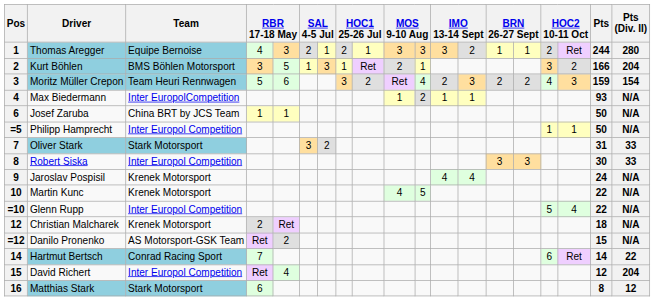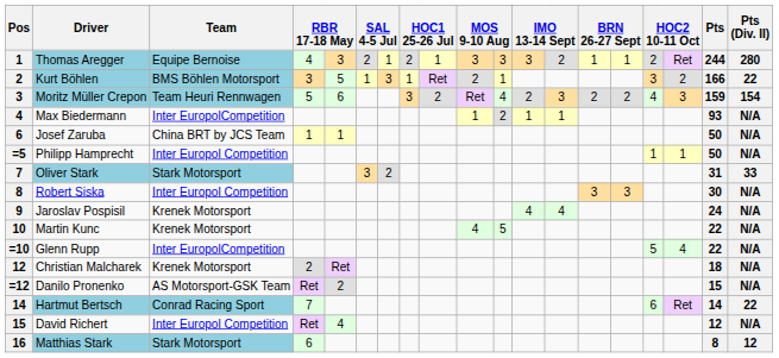 <table class="wikitable" style="font-size: 85%; text-align:center">
 <tr>
 <th valign=middle>Pos</th>
 <th valign=middle>Driver</th>
 <th valign=middle>Team</th>
 <th colspan=2><br><a href='#'>RBR</a><br>17-18 May</th>
 <th colspan=2><br><a href='#'>SAL</a><br>4-5 Jul</th>
 <th colspan=2><br><a href='#'>HOC1</a><br>25-26 Jul</th>
 <th colspan=2><br><a href='#'>MOS</a><br>9-10 Aug</th>
 <th colspan=2><br><a href='#'>IMO</a><br>13-14 Sept</th>
 <th colspan=2><br><a href='#'>BRN</a><br>26-27 Sept</th>
 <th colspan=2><br><a href='#'>HOC2</a><br>10-11 Oct</th>
 <th valign="middle">Pts</th>
 <th valign="middle">Pts<br>(Div. II)</th>
 </tr>
 <tr>
 <th>1</th>
 <td align="left" style="background:#8fcfdf;"> Thomas Aregger</td>
 <td align="left" style="background:#8fcfdf;">Equipe Bernoise</td>
 <td style="background:#dfffdf">4</td>
 <td style="background:#ffdf9f">3</td>
 <td style="background:#dfdfdf">2</td>
 <td style="background:#FFFFBF">1</td>
 <td style="background:#dfdfdf">2</td>
 <td style="background:#FFFFBF">1</td>
 <td style="background:#ffdf9f">3</td>
 <td style="background:#ffdf9f">3</td>
 <td style="background:#ffdf9f">3</td>
 <td style="background:#dfdfdf">2</td>
 <td style="background:#FFFFBF">1</td>
 <td style="background:#FFFFBF">1</td>
 <td style="background:#dfdfdf">2</td>
 <td style="background:#efcfff">Ret</td>
 <th>244</th>
 <th>280</th>
 </tr>
 <tr>
 <th>2</th>
 <td align="left" style="background:#8fcfdf;"> Kurt Böhlen</td>
 <td align="left" style="background:#8fcfdf;">BMS Böhlen Motorsport</td>
 <td style="background:#ffdf9f">3</td>
 <td style="background:#dfffdf">5</td>
 <td style="background:#FFFFBF">1</td>
 <td style="background:#ffdf9f">3</td>
 <td style="background:#FFFFBF">1</td>
 <td style="background:#efcfff">Ret</td>
 <td style="background:#dfdfdf">2</td>
 <td style="background:#FFFFBF">1</td>
 <td></td>
 <td></td>
 <td></td>
 <td></td>
 <td style="background:#ffdf9f">3</td>
 <td style="background:#dfdfdf">2</td>
 <th>166</th>
-<th>204</th>
+<th>22</th>
 </tr>
 <tr>
 <th>3</th>
 <td align="left" style="background:#8fcfdf;"> Moritz Müller Crepon</td>
 <td align="left" style="background:#8fcfdf;">Team Heuri Rennwagen</td>
 <td style="background:#dfffdf">5</td>
 <td style="background:#dfffdf">6</td>
 <td></td>
 <td></td>
 <td style="background:#ffdf9f">3</td>
 <td style="background:#dfdfdf">2</td>
 <td style="background:#efcfff">Ret</td>
 <td style="background:#dfffdf">4</td>
 <td style="background:#dfdfdf">2</td>
 <td style="background:#ffdf9f">3</td>
 <td style="background:#dfdfdf">2</td>
 <td style="background:#dfdfdf">2</td>
 <td style="background:#dfffdf">4</td>
 <td style="background:#ffdf9f">3</td>
 <th>159</th>
 <th>154</th>
 </tr>
 <tr>
 <th>4</th>
 <td align=left> Max Biedermann</td>
 <td align=left><a href='#'>Inter EuropolCompetition</a></td>
 <td></td>
 <td></td>
 <td></td>
 <td></td>
 <td></td>
 <td></td>
 <td style="background:#FFFFBF">1</td>
 <td style="background:#dfdfdf">2</td>
 <td style="background:#FFFFBF">1</td>
 <td style="background:#FFFFBF">1</td>
 <td></td>
 <td></td>
 <td></td>
 <td></td>
 <th>93</th>
 <th>N/A</th>
 </tr>
 <tr>
 <th>6</th>
 <td align=left> Josef Zaruba</td>
 <td align=left>China BRT by JCS Team</td>
 <td style="background:#FFFFBF">1</td>
 <td style="background:#FFFFBF">1</td>
 <td></td>
 <td></td>
 <td></td>
 <td></td>
 <td></td>
 <td></td>
 <td></td>
 <td></td>
 <td></td>
 <td></td>
 <td></td>
 <td></td>
 <th>50</th>
 <th>N/A</th>
 </tr>
 <tr>
 <th>=5</th>
 <td align=left> Philipp Hamprecht</td>
 <td align=left><a href='#'>Inter Europol Competition</a></td>
 <td></td>
 <td></td>
 <td></td>
 <td></td>
 <td></td>
 <td></td>
 <td></td>
 <td></td>
 <td></td>
 <td></td>
 <td></td>
 <td></td>
 <td style="background:#FFFFBF">1</td>
 <td style="background:#FFFFBF">1</td>
 <th>50</th>
 <th>N/A</th>
 </tr>
 <tr>
 <th>7</th>
 <td align="left" style="background:#8fcfdf;"> Oliver Stark</td>
 <td align="left" style="background:#8fcfdf;">Stark Motorsport</td>
 <td></td>
 <td></td>
 <td style="background:#ffdf9f">3</td>
 <td style="background:#dfdfdf">2</td>
 <td></td>
 <td></td>
 <td></td>
 <td></td>
 <td></td>
 <td></td>
 <td></td>
 <td></td>
 <td></td>
 <td></td>
 <th>31</th>
 <th>33</th>
 </tr>
 <tr>
 <th>8</th>
 <td align=left> <a href='#'>Robert Siska</a></td>
 <td align=left><a href='#'>Inter Europol Competition</a></td>
 <td></td>
 <td></td>
 <td></td>
 <td></td>
 <td></td>
 <td></td>
 <td></td>
 <td></td>
 <td></td>
 <td></td>
 <td style="background:#ffdf9f">3</td>
 <td style="background:#ffdf9f">3</td>
 <td></td>
 <td></td>
 <th>30</th>
-<th>33</th>
+<th>N/A</th>
 </tr>
 <tr>
 <th>9</th>
 <td align=left> Jaroslav Pospisil</td>
 <td align=left>Krenek Motorsport</td>
 <td></td>
 <td></td>
 <td></td>
 <td></td>
 <td></td>
 <td></td>
 <td></td>
 <td></td>
 <td style="background:#dfffdf">4</td>
 <td style="background:#dfffdf">4</td>
 <td></td>
 <td></td>
 <td></td>
 <td></td>
 <th>24</th>
 <th>N/A</th>
 </tr>
 <tr>
 <th>10</th>
 <td align=left> Martin Kunc</td>
 <td align=left>Krenek Motorsport</td>
 <td></td>
 <td></td>
 <td></td>
 <td></td>
 <td></td>
 <td></td>
 <td style="background:#dfffdf">4</td>
 <td style="background:#dfffdf">5</td>
 <td></td>
 <td></td>
 <td></td>
 <td></td>
 <td></td>
 <td></td>
 <th>22</th>
 <th>N/A</th>
 </tr>
 <tr>
 <th>=10</th>
 <td align=left> Glenn Rupp</td>
-<td align=left><a href='#'>Inter Europol Competition</a></td>
+<td align=left><a href='#'>Inter EuropolCompetition</a></td>
 <td></td>
 <td></td>
 <td></td>
 <td></td>
 <td></td>
 <td></td>
 <td></td>
 <td></td>
 <td></td>
 <td></td>
 <td></td>
 <td></td>
 <td style="background:#dfffdf">5</td>
 <td style="background:#dfffdf">4</td>
 <th>22</th>
 <th>N/A</th>
 </tr>
 <tr>
 <th>12</th>
 <td align=left> Christian Malcharek</td>
 <td align=left>Krenek Motorsport</td>
 <td style="background:#dfdfdf">2</td>
 <td style="background:#efcfff">Ret</td>
 <td></td>
 <td></td>
 <td></td>
 <td></td>
 <td></td>
 <td></td>
 <td></td>
 <td></td>
 <td></td>
 <td></td>
 <td></td>
 <td></td>
 <th>18</th>
 <th>N/A</th>
 </tr>
 <tr>
 <th>=12</th>
 <td align=left> Danilo Pronenko</td>
 <td align=left>AS Motorsport-GSK Team</td>
 <td style="background:#efcfff">Ret</td>
 <td style="background:#dfdfdf">2</td>
 <td></td>
 <td></td>
 <td></td>
 <td></td>
 <td></td>
 <td></td>
 <td></td>
 <td></td>
 <td></td>
 <td></td>
 <td></td>
 <td></td>
 <th>15</th>
 <th>N/A</th>
 </tr>
 <tr>
 <th>14</th>
 <td align="left" style="background:#8fcfdf;"> Hartmut Bertsch</td>
 <td align="left" style="background:#8fcfdf;">Conrad Racing Sport</td>
 <td style="background:#dfffdf">7</td>
 <td></td>
 <td></td>
 <td></td>
 <td></td>
 <td></td>
 <td></td>
 <td></td>
 <td></td>
 <td></td>
 <td></td>
 <td></td>
 <td style="background:#dfffdf">6</td>
 <td style="background:#efcfff">Ret</td>
 <th>14</th>
 <th>22</th>
 </tr>
 <tr>
 <th>15</th>
 <td align=left> David Richert</td>
 <td align=left><a href='#'>Inter Europol Competition</a></td>
 <td style="background:#efcfff">Ret</td>
 <td style="background:#dfffdf">4</td>
 <td></td>
 <td></td>
 <td></td>
 <td></td>
 <td></td>
 <td></td>
 <td></td>
 <td></td>
 <td></td>
 <td></td>
 <td></td>
 <td></td>
 <th>12</th>
-<th>204</th>
+<th>N/A</th>
 </tr>
 <tr>
 <th>16</th>
 <td align="left" style="background:#8fcfdf;"> Matthias Stark</td>
 <td align="left" style="background:#8fcfdf;">Stark Motorsport</td>
 <td style="background:#dfffdf">6</td>
 <td></td>
 <td></td>
 <td></td>
 <td></td>
 <td></td>
 <td></td>
 <td></td>
 <td></td>
 <td></td>
 <td></td>
 <td></td>
 <td></td>
 <td></td>
 <th>8</th>
 <th>12</th>
 </tr>
 </table>
